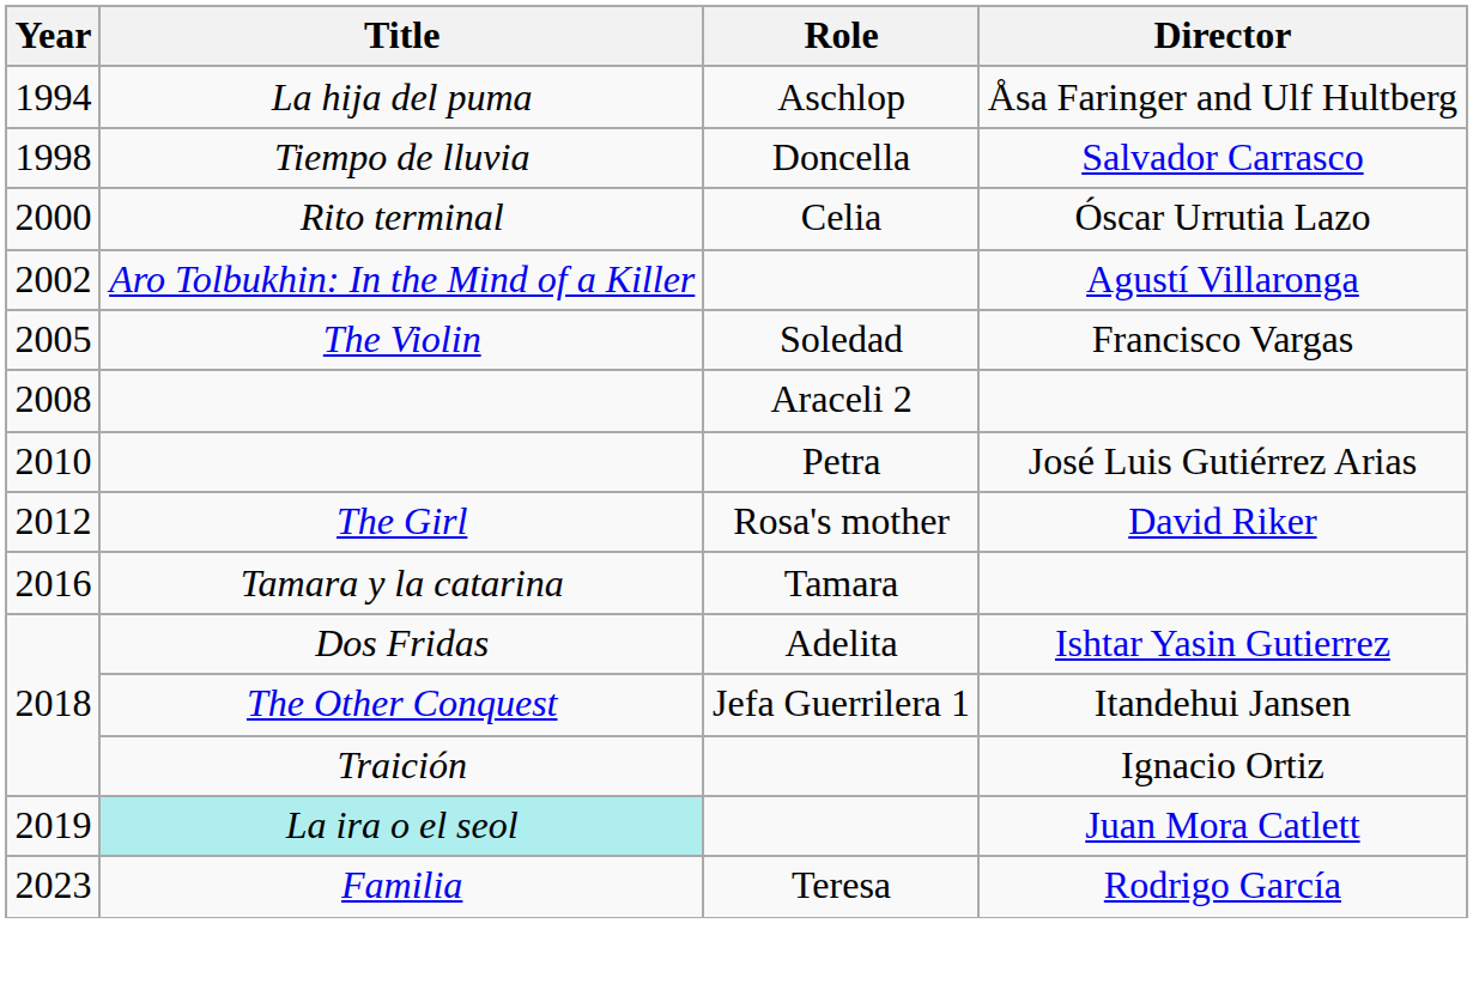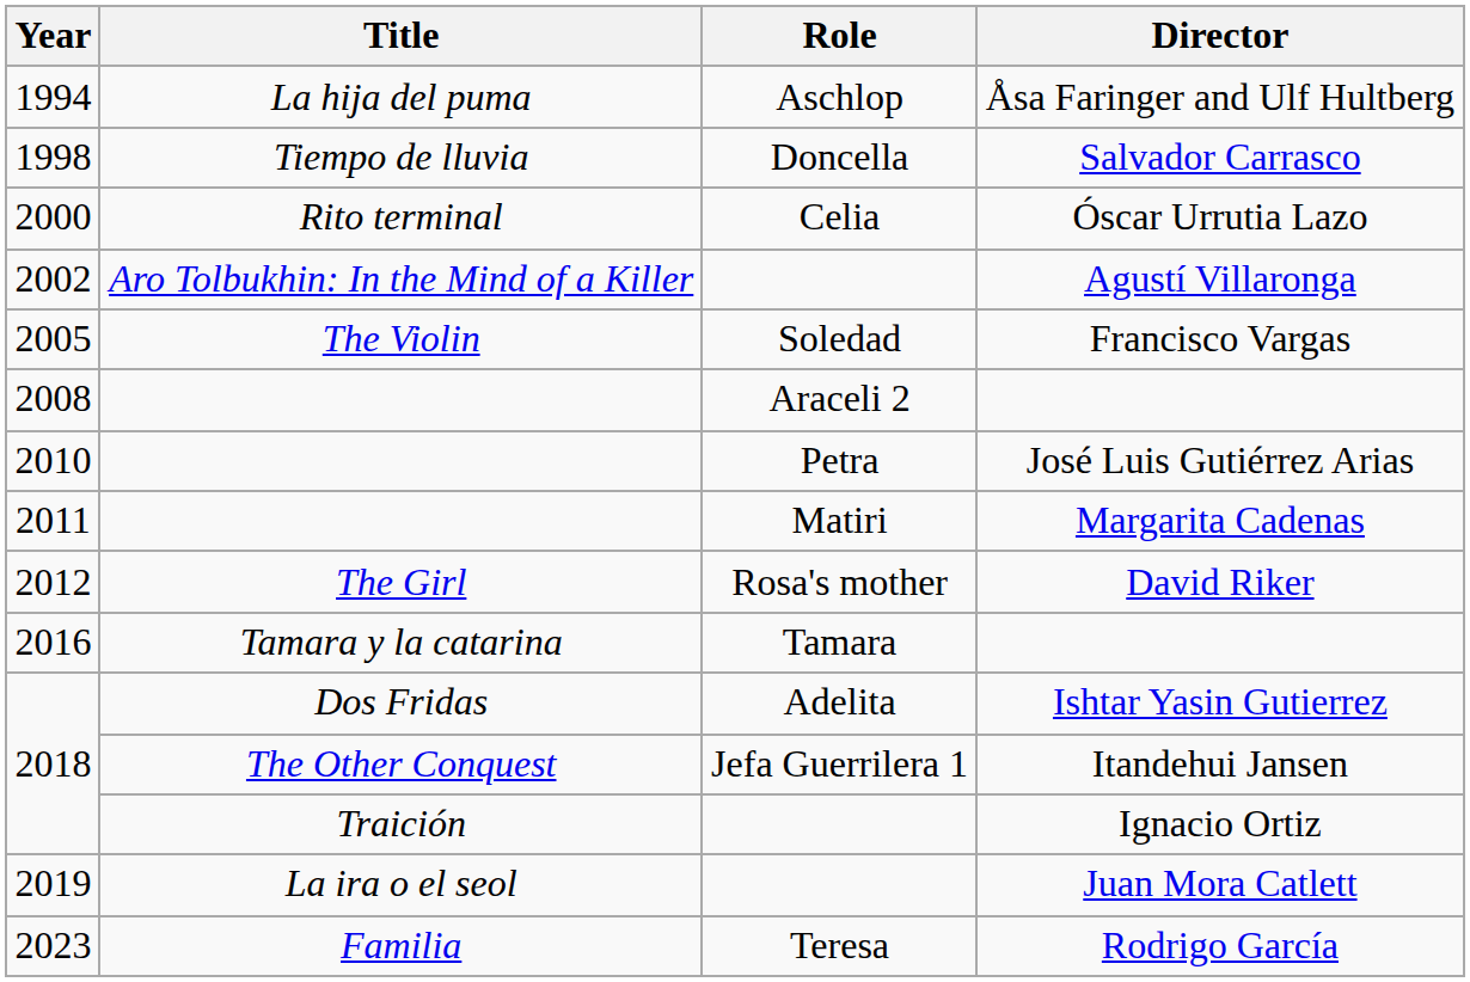 <table class="wikitable plainrowheaders" style="text-align:center;" border="1">
 <tr>
 <th>Year</th>
 <th>Title</th>
 <th>Role</th>
 <th>Director</th>
 </tr>
 <tr>
 <td>1994</td>
 <td><em>La hija del puma</em></td>
 <td>Aschlop</td>
 <td>Åsa Faringer and Ulf Hultberg</td>
 </tr>
 <tr>
 <td>1998</td>
 <td><em>Tiempo de lluvia</em></td>
 <td>Doncella</td>
 <td><a href='#'>Salvador Carrasco</a></td>
 </tr>
 <tr>
 <td>2000</td>
 <td><em>Rito terminal</em></td>
 <td>Celia</td>
 <td>Óscar Urrutia Lazo</td>
 </tr>
 <tr>
 <td>2002</td>
 <td><em><a href='#'>Aro Tolbukhin: In the Mind of a Killer</a></em></td>
 <td></td>
 <td><a href='#'>Agustí Villaronga</a></td>
 </tr>
 <tr>
 <td>2005</td>
 <td><em><a href='#'>The Violin</a></em></td>
 <td>Soledad</td>
 <td>Francisco Vargas</td>
 </tr>
 <tr>
 <td>2008</td>
 <td><em></em></td>
 <td>Araceli 2</td>
 <td></td>
 </tr>
 <tr>
 <td>2010</td>
 <td><em></em></td>
 <td>Petra</td>
 <td>José Luis Gutiérrez Arias</td>
 </tr>
 <tr>
+<td>2011</td>
+<td><em></em></td>
+<td>Matiri</td>
+<td><a href='#'>Margarita Cadenas</a></td>
+</tr>
+<tr>
 <td>2012</td>
 <td><em><a href='#'>The Girl</a></em></td>
 <td>Rosa's mother</td>
 <td><a href='#'>David Riker</a></td>
 </tr>
 <tr>
 <td>2016</td>
 <td><em>Tamara y la catarina</em></td>
 <td>Tamara</td>
 <td></td>
 </tr>
 <tr>
 <td rowspan=3>2018</td>
 <td><em>Dos Fridas</em></td>
 <td>Adelita</td>
 <td><a href='#'>Ishtar Yasin Gutierrez</a></td>
 </tr>
 <tr>
 <td><em><a href='#'>The Other Conquest</a></em></td>
 <td>Jefa Guerrilera 1</td>
 <td>Itandehui Jansen</td>
 </tr>
 <tr>
 <td><em>Traición</em></td>
 <td></td>
 <td>Ignacio Ortiz</td>
 </tr>
 <tr>
 <td>2019</td>
-<td style="background: paleturquoise;"><em>La ira o el seol</em></td>
+<td><em>La ira o el seol</em></td>
 <td></td>
 <td><a href='#'>Juan Mora Catlett</a></td>
 </tr>
 <tr>
 <td>2023</td>
 <td><em><a href='#'>Familia</a></em></td>
 <td>Teresa</td>
 <td><a href='#'>Rodrigo García</a></td>
 </tr>
 </table>
